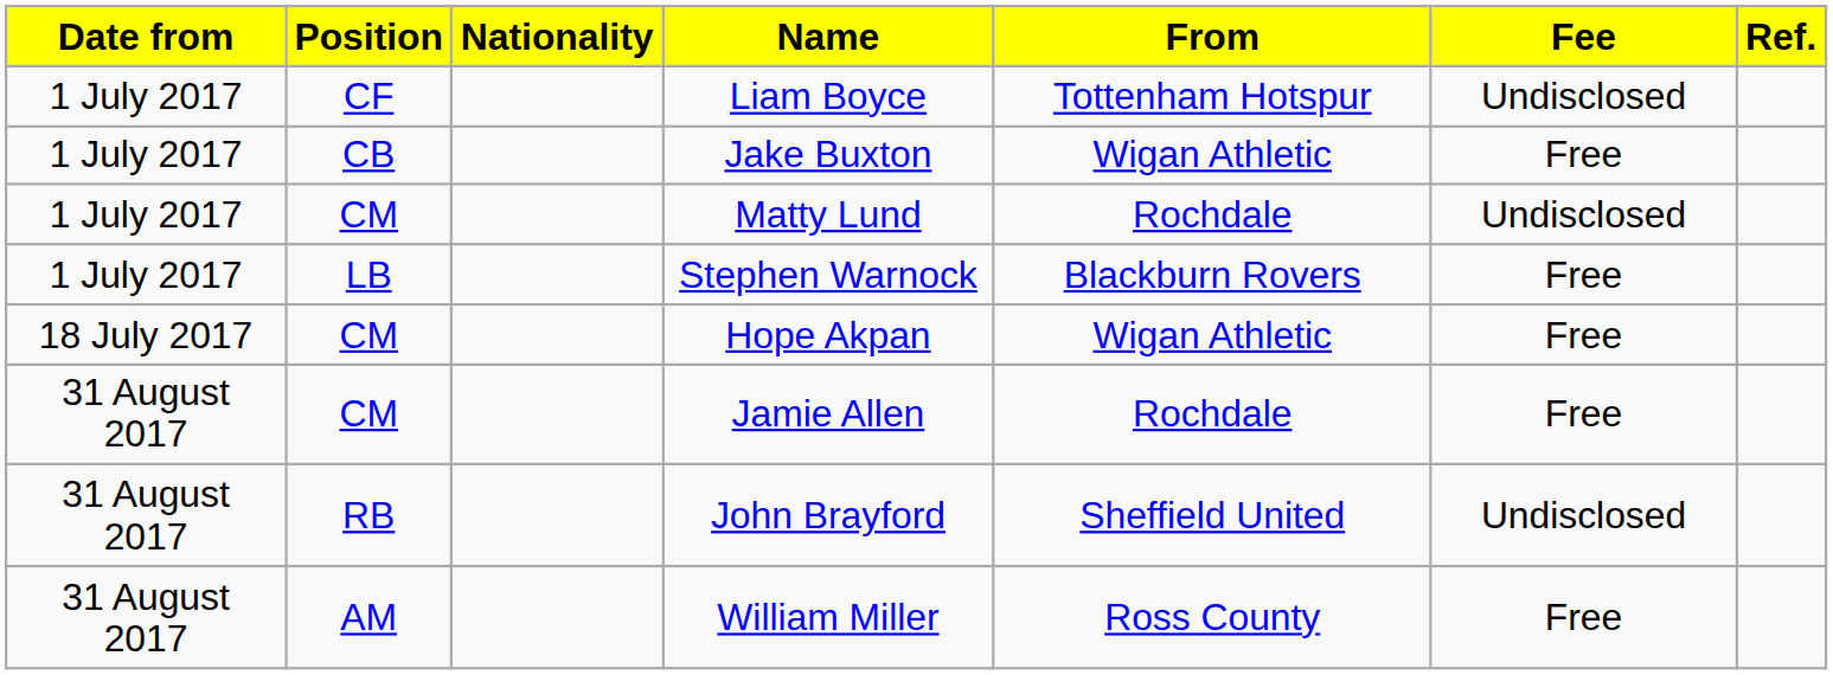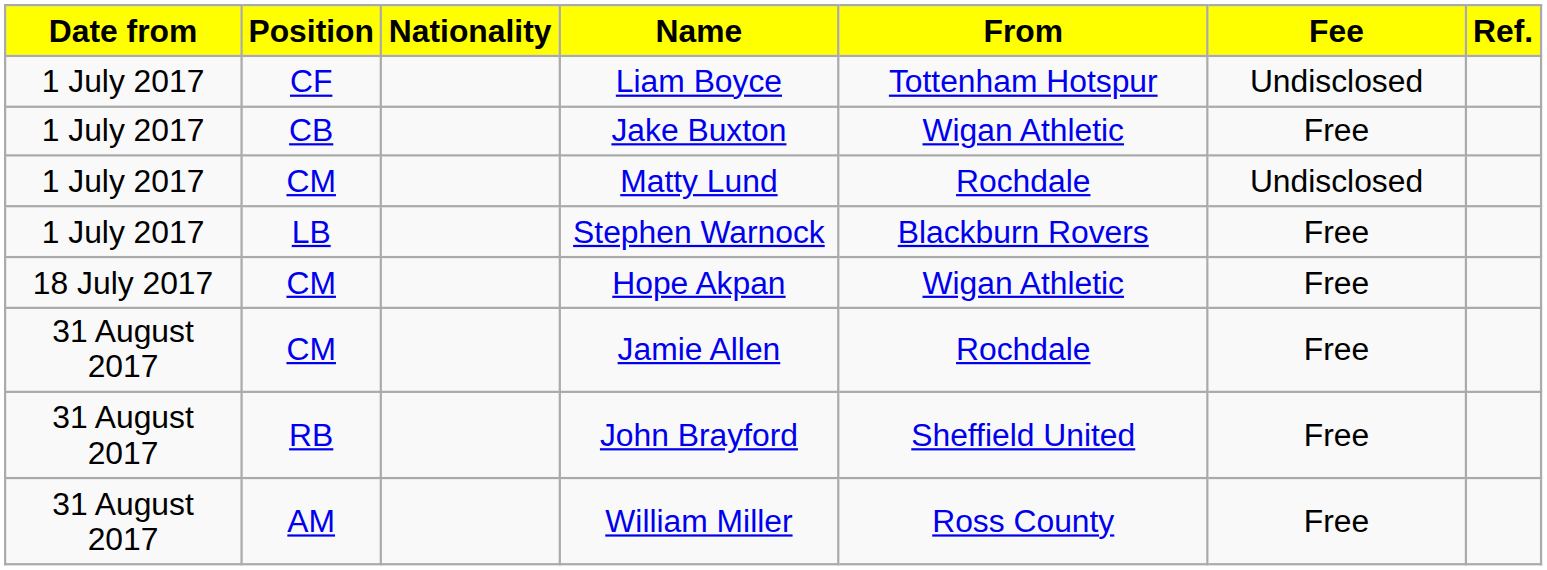 <table class="wikitable"  style="text-align:center; font-size:90%; ">
 <tr>
 <th style="background:#FFFF00; color:#000000; width:100px;">Date from</th>
 <th style="background:#FFFF00; color:#000000; width:50px;">Position</th>
 <th style="background:#FFFF00; color:#000000; width:50px;">Nationality</th>
 <th style="background:#FFFF00; color:#000000; width:120px;">Name</th>
 <th style="background:#FFFF00; color:#000000; width:160px;">From</th>
 <th style="background:#FFFF00; color:#000000; width:110px;">Fee</th>
 <th style="background:#FFFF00; color:#000000; width:25px;">Ref.</th>
 </tr>
 <tr>
 <td>1 July 2017</td>
 <td><a href='#'>CF</a></td>
 <td></td>
 <td><a href='#'>Liam Boyce</a></td>
 <td><a href='#'>Tottenham Hotspur</a></td>
 <td>Undisclosed</td>
 <td></td>
 </tr>
 <tr>
 <td>1 July 2017</td>
 <td><a href='#'>CB</a></td>
 <td></td>
 <td><a href='#'>Jake Buxton</a></td>
 <td><a href='#'>Wigan Athletic</a></td>
 <td>Free</td>
 <td></td>
 </tr>
 <tr>
 <td>1 July 2017</td>
 <td><a href='#'>CM</a></td>
 <td></td>
 <td><a href='#'>Matty Lund</a></td>
 <td><a href='#'>Rochdale</a></td>
 <td>Undisclosed</td>
 <td></td>
 </tr>
 <tr>
 <td>1 July 2017</td>
 <td><a href='#'>LB</a></td>
 <td></td>
 <td><a href='#'>Stephen Warnock</a></td>
 <td><a href='#'>Blackburn Rovers</a></td>
 <td>Free</td>
 <td></td>
 </tr>
 <tr>
 <td>18 July 2017</td>
 <td><a href='#'>CM</a></td>
 <td></td>
 <td><a href='#'>Hope Akpan</a></td>
 <td><a href='#'>Wigan Athletic</a></td>
 <td>Free</td>
 <td></td>
 </tr>
 <tr>
 <td>31 August 2017</td>
 <td><a href='#'>CM</a></td>
 <td></td>
 <td><a href='#'>Jamie Allen</a></td>
 <td><a href='#'>Rochdale</a></td>
 <td>Free</td>
 <td></td>
 </tr>
 <tr>
 <td>31 August 2017</td>
 <td><a href='#'>RB</a></td>
 <td></td>
 <td><a href='#'>John Brayford</a></td>
 <td><a href='#'>Sheffield United</a></td>
-<td>Undisclosed</td>
+<td>Free</td>
 <td></td>
 </tr>
 <tr>
 <td>31 August 2017</td>
 <td><a href='#'>AM</a></td>
 <td></td>
 <td><a href='#'>William Miller</a></td>
 <td><a href='#'>Ross County</a></td>
 <td>Free</td>
 <td></td>
 </tr>
 </table>
